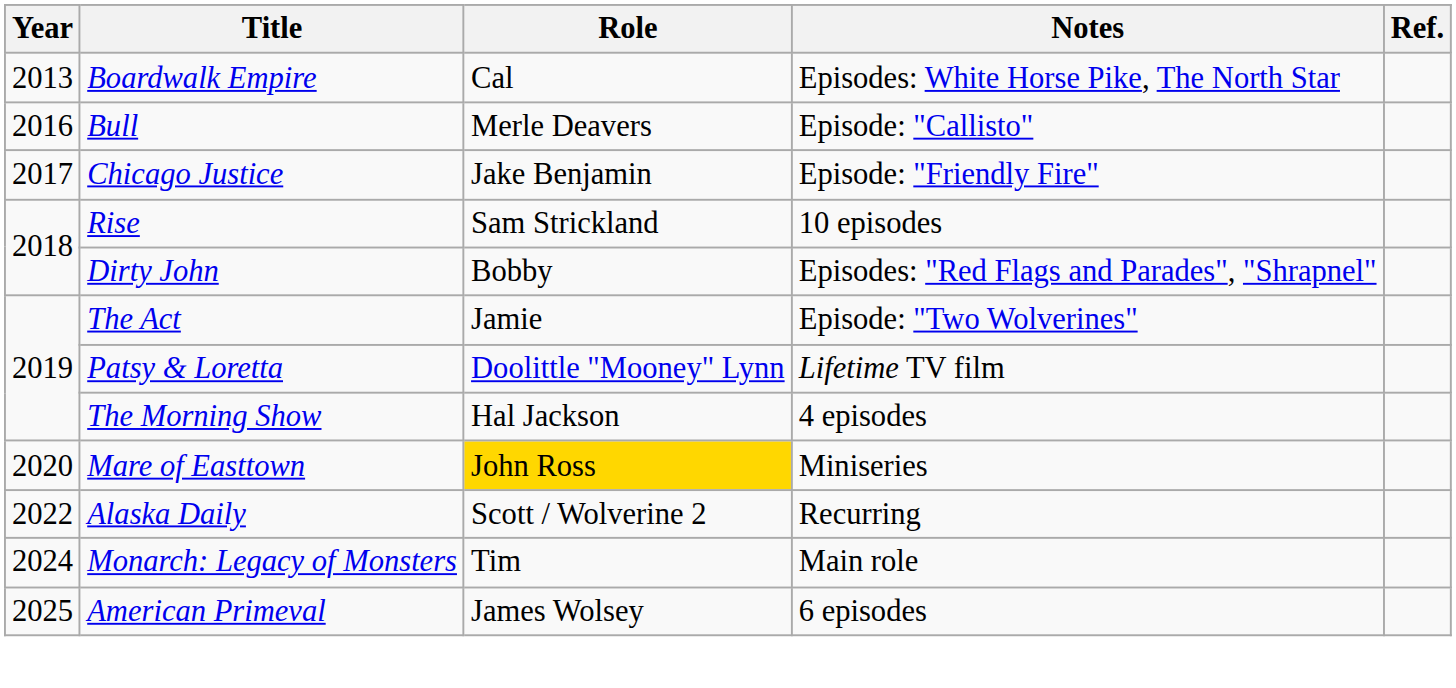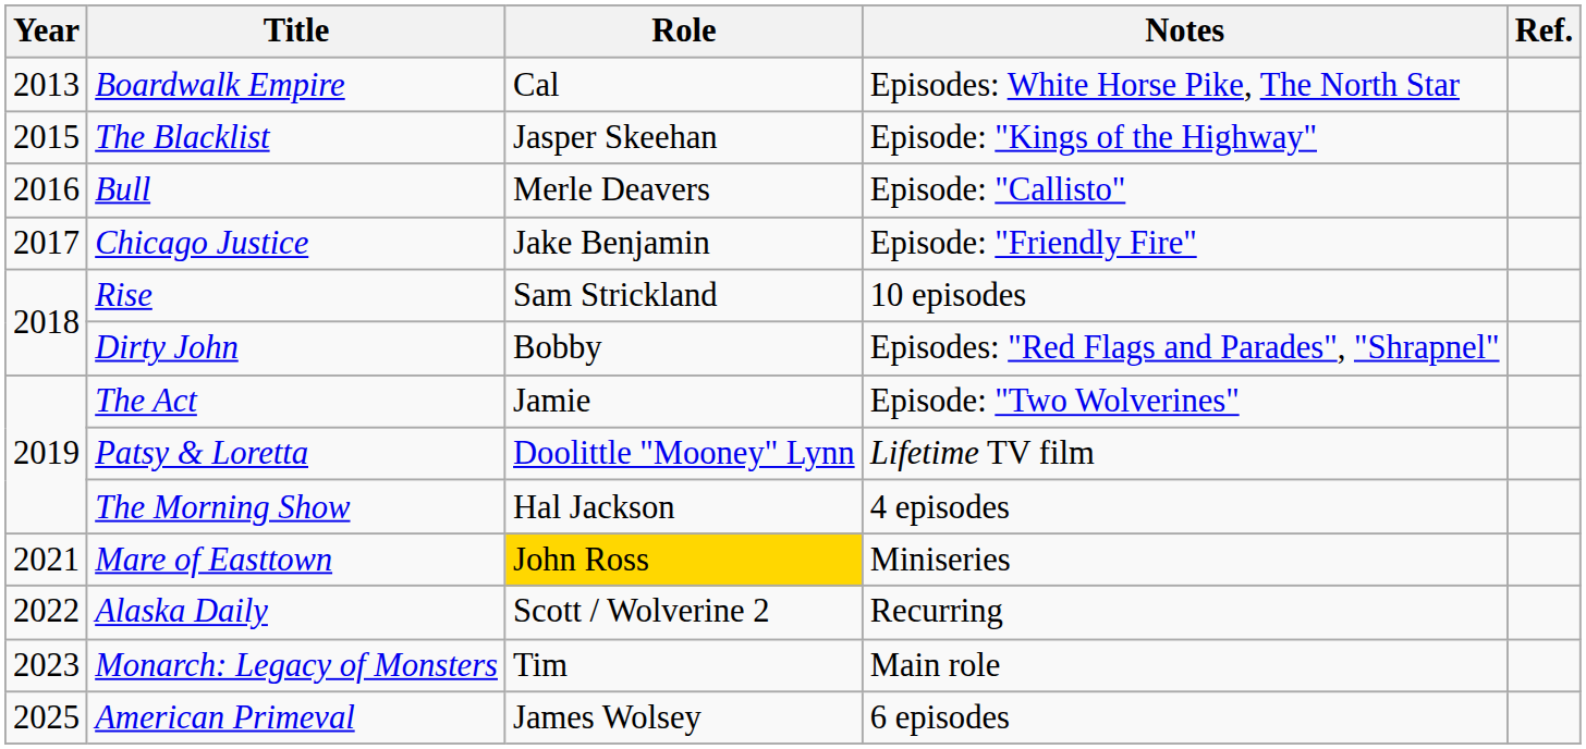 <table class="wikitable sortable">
 <tr>
 <th>Year</th>
 <th>Title</th>
 <th>Role</th>
 <th class="unsortable">Notes</th>
 <th>Ref.</th>
 </tr>
 <tr>
 <td>2013</td>
 <td><em><a href='#'>Boardwalk Empire</a></em></td>
 <td>Cal</td>
 <td>Episodes: <a href='#'>White Horse Pike</a>, <a href='#'>The North Star</a></td>
+<td></td>
+</tr>
+<tr>
+<td>2015</td>
+<td><em><a href='#'>The Blacklist</a></em></td>
+<td>Jasper Skeehan</td>
+<td>Episode: <a href='#'>"Kings of the Highway"</a></td>
 <td></td>
 </tr>
 <tr>
 <td>2016</td>
 <td><em><a href='#'>Bull</a></em></td>
 <td>Merle Deavers</td>
 <td>Episode: <a href='#'>"Callisto"</a></td>
 <td></td>
 </tr>
 <tr>
 <td>2017</td>
 <td><em><a href='#'>Chicago Justice</a></em></td>
 <td>Jake Benjamin</td>
 <td>Episode: <a href='#'>"Friendly Fire"</a></td>
 <td></td>
 </tr>
 <tr>
 <td rowspan="2">2018</td>
 <td><em><a href='#'>Rise</a></em></td>
 <td>Sam Strickland</td>
 <td>10 episodes</td>
 <td></td>
 </tr>
 <tr>
 <td><em><a href='#'>Dirty John</a></em></td>
 <td>Bobby</td>
 <td>Episodes: <a href='#'>"Red Flags and Parades"</a>, <a href='#'>"Shrapnel"</a></td>
 <td></td>
 </tr>
 <tr>
 <td rowspan="3">2019</td>
 <td><em><a href='#'>The Act</a></em></td>
 <td>Jamie</td>
 <td>Episode: <a href='#'>"Two Wolverines"</a></td>
 <td></td>
 </tr>
 <tr>
 <td><em><a href='#'>Patsy & Loretta</a></em></td>
 <td><a href='#'>Doolittle "Mooney" Lynn</a></td>
 <td><em>Lifetime</em> TV film</td>
 <td></td>
 </tr>
 <tr>
 <td><em><a href='#'>The Morning Show</a></em></td>
 <td>Hal Jackson</td>
 <td>4 episodes</td>
 <td></td>
 </tr>
 <tr>
-<td>2020</td>
+<td>2021</td>
 <td><em><a href='#'>Mare of Easttown</a></em></td>
 <td style="background: gold;">John Ross</td>
 <td>Miniseries</td>
 <td></td>
 </tr>
 <tr>
 <td>2022</td>
 <td><em><a href='#'>Alaska Daily</a></em></td>
 <td>Scott / Wolverine 2</td>
 <td>Recurring</td>
 <td></td>
 </tr>
 <tr>
-<td>2024</td>
+<td>2023</td>
 <td><em><a href='#'>Monarch: Legacy of Monsters</a></em></td>
 <td>Tim</td>
 <td>Main role</td>
 <td></td>
 </tr>
 <tr>
 <td>2025</td>
 <td><em><a href='#'>American Primeval</a></em></td>
 <td>James Wolsey</td>
 <td>6 episodes</td>
 <td></td>
 </tr>
 </table>
